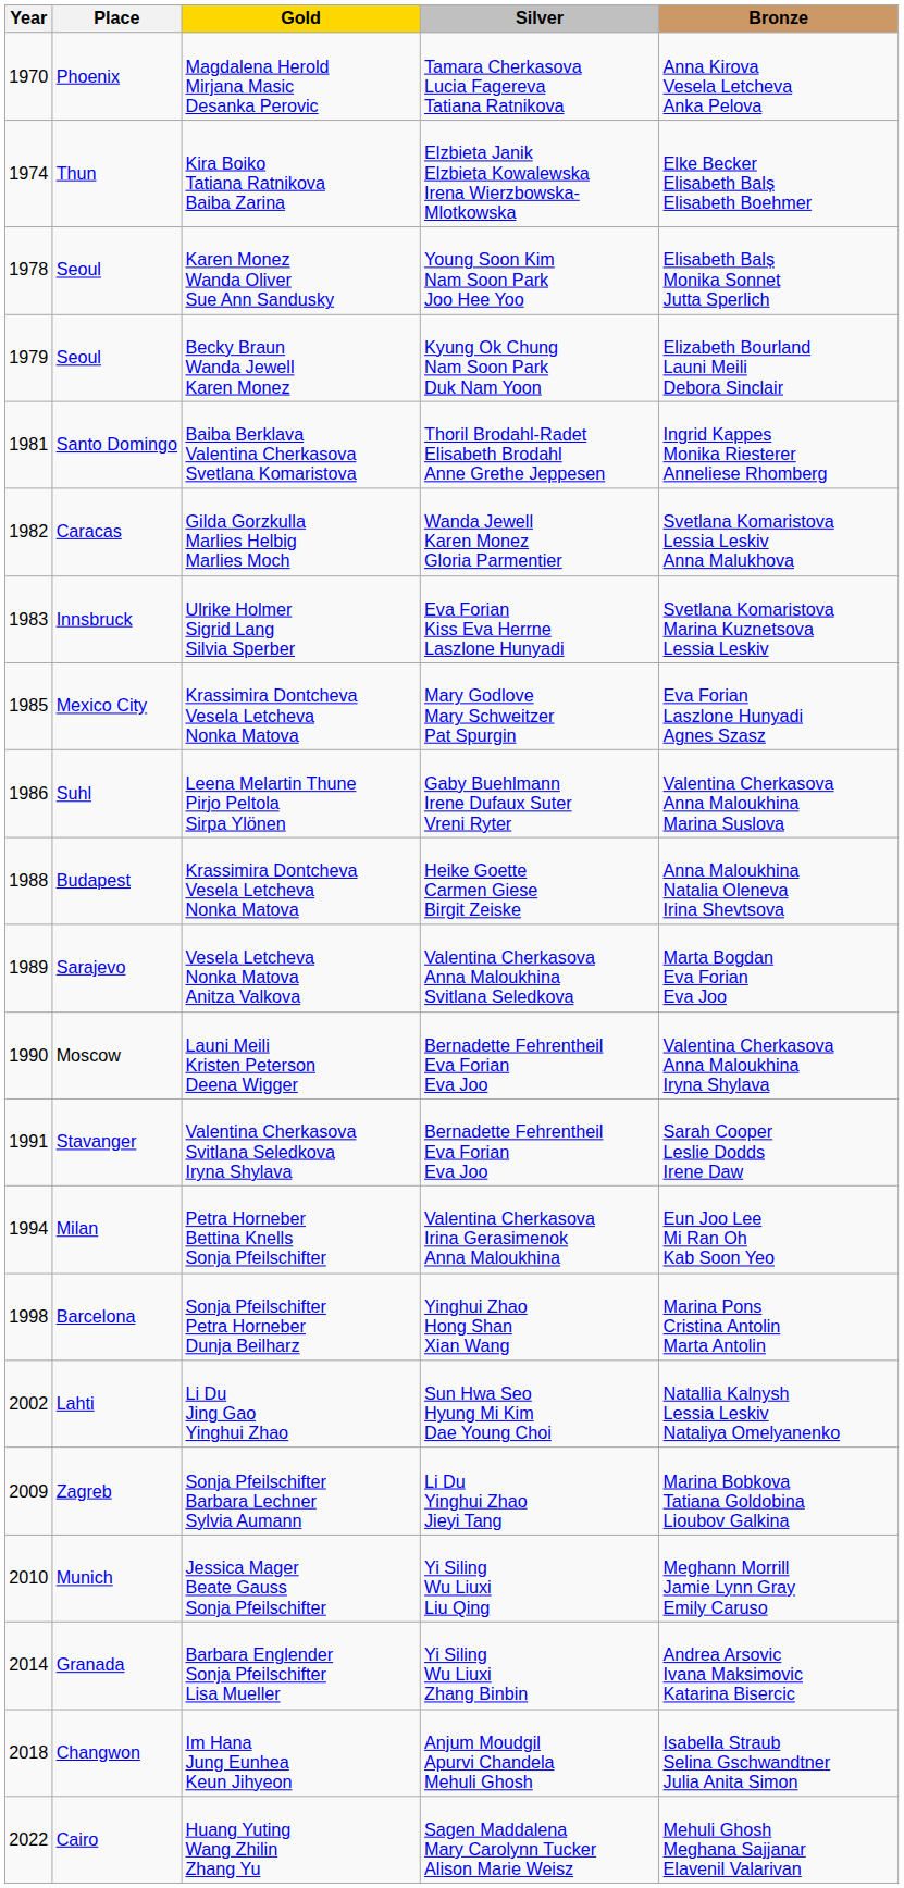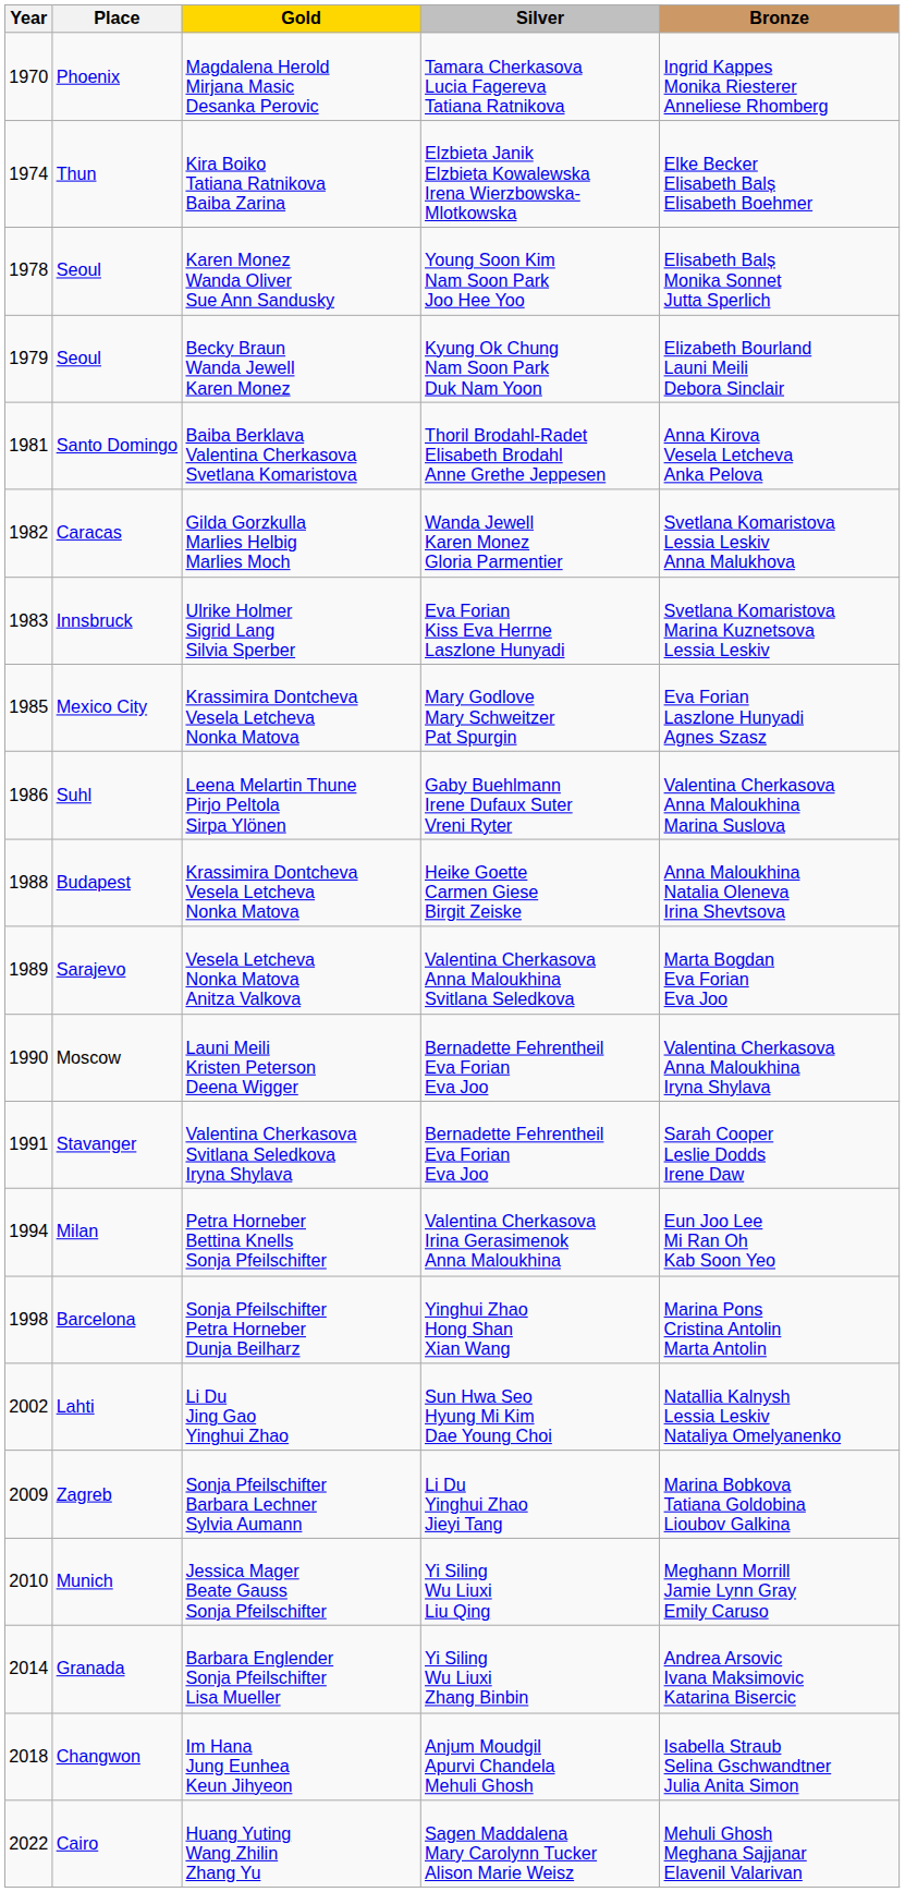 <table class="wikitable">
 <tr>
 <th>Year</th>
 <th>Place</th>
 <th style="background:gold; width:210px;">Gold</th>
 <th style="background:silver; width:210px;">Silver</th>
 <th style="background:#c96; width:210px;">Bronze</th>
 </tr>
 <tr>
 <td>1970</td>
 <td><a href='#'>Phoenix</a></td>
 <td><br><a href='#'>Magdalena Herold</a><br><a href='#'>Mirjana Masic</a><br><a href='#'>Desanka Perovic</a></td>
 <td><br><a href='#'>Tamara Cherkasova</a><br><a href='#'>Lucia Fagereva</a><br><a href='#'>Tatiana Ratnikova</a></td>
-<td><br><a href='#'>Anna Kirova</a><br><a href='#'>Vesela Letcheva</a><br><a href='#'>Anka Pelova</a></td>
+<td><br><a href='#'>Ingrid Kappes</a><br><a href='#'>Monika Riesterer</a><br><a href='#'>Anneliese Rhomberg</a></td>
 </tr>
 <tr>
 <td>1974</td>
 <td><a href='#'>Thun</a></td>
 <td><br><a href='#'>Kira Boiko</a><br><a href='#'>Tatiana Ratnikova</a><br><a href='#'>Baiba Zarina</a></td>
 <td><br><a href='#'>Elzbieta Janik</a><br><a href='#'>Elzbieta Kowalewska</a><br><a href='#'>Irena Wierzbowska-Mlotkowska</a></td>
 <td><br><a href='#'>Elke Becker</a><br><a href='#'>Elisabeth Balș</a><br><a href='#'>Elisabeth Boehmer</a></td>
 </tr>
 <tr>
 <td>1978</td>
 <td><a href='#'>Seoul</a></td>
 <td><br><a href='#'>Karen Monez</a><br><a href='#'>Wanda Oliver</a><br><a href='#'>Sue Ann Sandusky</a></td>
 <td><br><a href='#'>Young Soon Kim</a><br><a href='#'>Nam Soon Park</a><br><a href='#'>Joo Hee Yoo</a></td>
 <td><br><a href='#'>Elisabeth Balș</a><br><a href='#'>Monika Sonnet</a><br><a href='#'>Jutta Sperlich</a></td>
 </tr>
 <tr>
 <td>1979</td>
 <td><a href='#'>Seoul</a></td>
 <td><br><a href='#'>Becky Braun</a><br><a href='#'>Wanda Jewell</a><br><a href='#'>Karen Monez</a></td>
 <td><br><a href='#'>Kyung Ok Chung</a><br><a href='#'>Nam Soon Park</a><br><a href='#'>Duk Nam Yoon</a></td>
 <td><br><a href='#'>Elizabeth Bourland</a><br><a href='#'>Launi Meili</a><br><a href='#'>Debora Sinclair</a></td>
 </tr>
 <tr>
 <td>1981</td>
 <td><a href='#'>Santo Domingo</a></td>
 <td><br><a href='#'>Baiba Berklava</a><br><a href='#'>Valentina Cherkasova</a><br><a href='#'>Svetlana Komaristova</a></td>
 <td><br><a href='#'>Thoril Brodahl-Radet</a><br><a href='#'>Elisabeth Brodahl</a><br><a href='#'>Anne Grethe Jeppesen</a></td>
-<td><br><a href='#'>Ingrid Kappes</a><br><a href='#'>Monika Riesterer</a><br><a href='#'>Anneliese Rhomberg</a></td>
+<td><br><a href='#'>Anna Kirova</a><br><a href='#'>Vesela Letcheva</a><br><a href='#'>Anka Pelova</a></td>
 </tr>
 <tr>
 <td>1982</td>
 <td><a href='#'>Caracas</a></td>
 <td><br><a href='#'>Gilda Gorzkulla</a><br><a href='#'>Marlies Helbig</a><br><a href='#'>Marlies Moch</a></td>
 <td><br><a href='#'>Wanda Jewell</a><br><a href='#'>Karen Monez</a><br><a href='#'>Gloria Parmentier</a></td>
 <td><br><a href='#'>Svetlana Komaristova</a><br><a href='#'>Lessia Leskiv</a><br><a href='#'>Anna Malukhova</a></td>
 </tr>
 <tr>
 <td>1983</td>
 <td><a href='#'>Innsbruck</a></td>
 <td><br><a href='#'>Ulrike Holmer</a><br><a href='#'>Sigrid Lang</a><br><a href='#'>Silvia Sperber</a></td>
 <td><br><a href='#'>Eva Forian</a><br><a href='#'>Kiss Eva Herrne</a><br><a href='#'>Laszlone Hunyadi</a></td>
 <td><br><a href='#'>Svetlana Komaristova</a><br><a href='#'>Marina Kuznetsova</a><br><a href='#'>Lessia Leskiv</a></td>
 </tr>
 <tr>
 <td>1985</td>
 <td><a href='#'>Mexico City</a></td>
 <td><br><a href='#'>Krassimira Dontcheva</a><br><a href='#'>Vesela Letcheva</a><br><a href='#'>Nonka Matova</a></td>
 <td><br><a href='#'>Mary Godlove</a><br><a href='#'>Mary Schweitzer</a><br><a href='#'>Pat Spurgin</a></td>
 <td><br><a href='#'>Eva Forian</a><br><a href='#'>Laszlone Hunyadi</a><br><a href='#'>Agnes Szasz</a></td>
 </tr>
 <tr>
 <td>1986</td>
 <td><a href='#'>Suhl</a></td>
 <td><br><a href='#'>Leena Melartin Thune</a><br><a href='#'>Pirjo Peltola</a><br><a href='#'>Sirpa Ylönen</a></td>
 <td><br><a href='#'>Gaby Buehlmann</a><br><a href='#'>Irene Dufaux Suter</a><br><a href='#'>Vreni Ryter</a></td>
 <td><br><a href='#'>Valentina Cherkasova</a><br><a href='#'>Anna Maloukhina</a><br><a href='#'>Marina Suslova</a></td>
 </tr>
 <tr>
 <td>1988</td>
 <td><a href='#'>Budapest</a></td>
 <td><br><a href='#'>Krassimira Dontcheva</a><br><a href='#'>Vesela Letcheva</a><br><a href='#'>Nonka Matova</a></td>
 <td><br><a href='#'>Heike Goette</a><br><a href='#'>Carmen Giese</a><br><a href='#'>Birgit Zeiske</a></td>
 <td><br><a href='#'>Anna Maloukhina</a><br><a href='#'>Natalia Oleneva</a><br><a href='#'>Irina Shevtsova</a></td>
 </tr>
 <tr>
 <td>1989</td>
 <td><a href='#'>Sarajevo</a></td>
 <td><br><a href='#'>Vesela Letcheva</a><br><a href='#'>Nonka Matova</a><br><a href='#'>Anitza Valkova</a></td>
 <td><br><a href='#'>Valentina Cherkasova</a><br><a href='#'>Anna Maloukhina</a><br><a href='#'>Svitlana Seledkova</a></td>
 <td><br><a href='#'>Marta Bogdan</a><br><a href='#'>Eva Forian</a><br><a href='#'>Eva Joo</a></td>
 </tr>
 <tr>
 <td>1990</td>
 <td>Moscow</td>
 <td><br><a href='#'>Launi Meili</a><br><a href='#'>Kristen Peterson</a><br><a href='#'>Deena Wigger</a></td>
 <td><br><a href='#'>Bernadette Fehrentheil</a><br><a href='#'>Eva Forian</a><br><a href='#'>Eva Joo</a></td>
 <td><br><a href='#'>Valentina Cherkasova</a><br><a href='#'>Anna Maloukhina</a><br><a href='#'>Iryna Shylava</a></td>
 </tr>
 <tr>
 <td>1991</td>
 <td><a href='#'>Stavanger</a></td>
 <td><br><a href='#'>Valentina Cherkasova</a><br><a href='#'>Svitlana Seledkova</a><br><a href='#'>Iryna Shylava</a></td>
 <td><br><a href='#'>Bernadette Fehrentheil</a><br><a href='#'>Eva Forian</a><br><a href='#'>Eva Joo</a></td>
 <td><br><a href='#'>Sarah Cooper</a><br><a href='#'>Leslie Dodds</a><br><a href='#'>Irene Daw</a></td>
 </tr>
 <tr>
 <td>1994</td>
 <td><a href='#'>Milan</a></td>
 <td><br><a href='#'>Petra Horneber</a><br><a href='#'>Bettina Knells</a><br><a href='#'>Sonja Pfeilschifter</a></td>
 <td><br><a href='#'>Valentina Cherkasova</a><br><a href='#'>Irina Gerasimenok</a><br><a href='#'>Anna Maloukhina</a></td>
 <td><br><a href='#'>Eun Joo Lee</a><br><a href='#'>Mi Ran Oh</a><br><a href='#'>Kab Soon Yeo</a></td>
 </tr>
 <tr>
 <td>1998</td>
 <td><a href='#'>Barcelona</a></td>
 <td><br><a href='#'>Sonja Pfeilschifter</a><br><a href='#'>Petra Horneber</a><br><a href='#'>Dunja Beilharz</a></td>
 <td><br><a href='#'>Yinghui Zhao</a><br><a href='#'>Hong Shan</a><br><a href='#'>Xian Wang</a></td>
 <td><br><a href='#'>Marina Pons</a><br><a href='#'>Cristina Antolin</a><br><a href='#'>Marta Antolin</a></td>
 </tr>
 <tr>
 <td>2002</td>
 <td><a href='#'>Lahti</a></td>
 <td><br><a href='#'>Li Du</a><br><a href='#'>Jing Gao</a><br><a href='#'>Yinghui Zhao</a></td>
 <td><br><a href='#'>Sun Hwa Seo</a><br><a href='#'>Hyung Mi Kim</a><br><a href='#'>Dae Young Choi</a></td>
 <td><br><a href='#'>Natallia Kalnysh</a><br><a href='#'>Lessia Leskiv</a><br><a href='#'>Nataliya Omelyanenko</a></td>
 </tr>
 <tr>
 <td>2009</td>
 <td><a href='#'>Zagreb</a></td>
 <td><br><a href='#'>Sonja Pfeilschifter</a><br><a href='#'>Barbara Lechner</a><br><a href='#'>Sylvia Aumann</a></td>
 <td><br><a href='#'>Li Du</a><br><a href='#'>Yinghui Zhao</a><br><a href='#'>Jieyi Tang</a></td>
 <td><br><a href='#'>Marina Bobkova</a><br><a href='#'>Tatiana Goldobina</a><br><a href='#'>Lioubov Galkina</a></td>
 </tr>
 <tr>
 <td>2010</td>
 <td><a href='#'>Munich</a></td>
 <td><br><a href='#'>Jessica Mager</a><br><a href='#'>Beate Gauss</a><br><a href='#'>Sonja Pfeilschifter</a></td>
 <td><br><a href='#'>Yi Siling</a><br><a href='#'>Wu Liuxi</a><br><a href='#'>Liu Qing</a></td>
 <td><br><a href='#'>Meghann Morrill</a><br><a href='#'>Jamie Lynn Gray</a><br><a href='#'>Emily Caruso</a></td>
 </tr>
 <tr>
 <td>2014</td>
 <td><a href='#'>Granada</a></td>
 <td><br><a href='#'>Barbara Englender</a><br><a href='#'>Sonja Pfeilschifter</a><br><a href='#'>Lisa Mueller</a></td>
 <td><br><a href='#'>Yi Siling</a><br><a href='#'>Wu Liuxi</a><br><a href='#'>Zhang Binbin</a></td>
 <td><br><a href='#'>Andrea Arsovic</a><br><a href='#'>Ivana Maksimovic</a><br><a href='#'>Katarina Bisercic</a></td>
 </tr>
 <tr>
 <td>2018</td>
 <td><a href='#'>Changwon</a></td>
 <td><br><a href='#'>Im Hana</a><br><a href='#'>Jung Eunhea</a><br><a href='#'>Keun Jihyeon</a></td>
 <td><br><a href='#'>Anjum Moudgil</a><br><a href='#'>Apurvi Chandela</a><br><a href='#'>Mehuli Ghosh</a></td>
 <td><br><a href='#'>Isabella Straub</a><br><a href='#'>Selina Gschwandtner</a><br><a href='#'>Julia Anita Simon</a></td>
 </tr>
 <tr>
 <td>2022</td>
 <td><a href='#'>Cairo</a></td>
 <td><br><a href='#'>Huang Yuting</a><br><a href='#'>Wang Zhilin</a><br><a href='#'>Zhang Yu</a></td>
 <td><br><a href='#'>Sagen Maddalena</a><br><a href='#'>Mary Carolynn Tucker</a><br><a href='#'>Alison Marie Weisz</a></td>
 <td><br><a href='#'>Mehuli Ghosh</a><br><a href='#'>Meghana Sajjanar</a><br><a href='#'>Elavenil Valarivan</a></td>
 </tr>
 <tr>
 </tr>
 </table>
